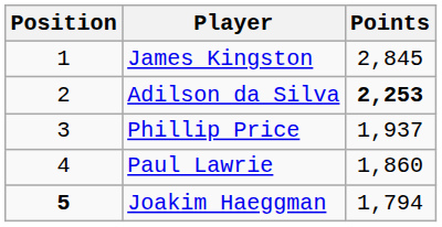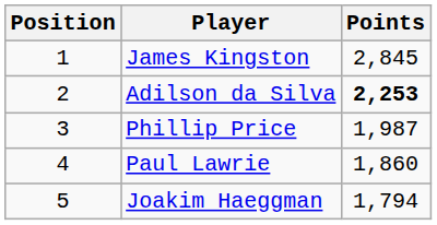 <table class=wikitable>
 <tr>
 <th>Position</th>
 <th>Player</th>
 <th>Points</th>
 </tr>
 <tr>
 <td align=center>1</td>
 <td> <a href='#'>James Kingston</a></td>
 <td align=center>2,845</td>
 </tr>
 <tr>
 <td align=center>2</td>
 <td> <a href='#'>Adilson da Silva</a></td>
 <td align=center><strong>2,253</strong></td>
 </tr>
 <tr>
 <td align=center>3</td>
 <td> <a href='#'>Phillip Price</a></td>
-<td align=center>1,937</td>
+<td align=center>1,987</td>
 </tr>
 <tr>
 <td align=center>4</td>
 <td> <a href='#'>Paul Lawrie</a></td>
 <td align=center>1,860</td>
 </tr>
 <tr>
-<td align=center><strong>5</strong></td>
+<td align=center>5</td>
 <td> <a href='#'>Joakim Haeggman</a></td>
 <td align=center>1,794</td>
 </tr>
 </table>
